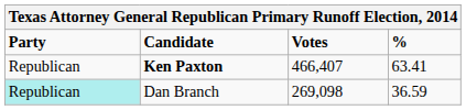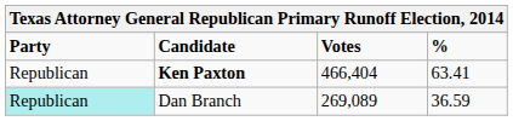 <table class="wikitable">
 <tr>
 <th colspan="4">Texas Attorney General Republican Primary Runoff Election, 2014</th>
 </tr>
 <tr>
 <td><strong>Party</strong></td>
 <td><strong>Candidate</strong></td>
 <td><strong>Votes</strong></td>
 <td><strong>%</strong></td>
 </tr>
 <tr>
 <td>Republican</td>
 <td><strong>Ken Paxton</strong></td>
-<td>466,407</td>
+<td>466,404</td>
 <td>63.41</td>
 </tr>
 <tr>
 <td style="background: paleturquoise;">Republican</td>
 <td>Dan Branch</td>
-<td>269,098</td>
+<td>269,089</td>
 <td>36.59</td>
 </tr>
 </table>
